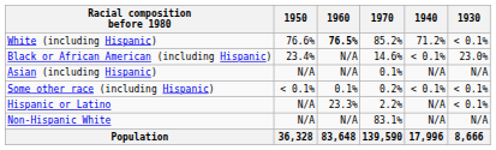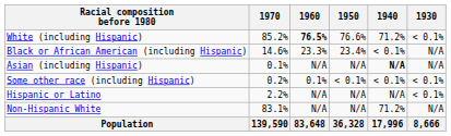 <table class="wikitable collapsible collapsed" style="font-size: 90%; text-align: right;">
 <tr>
 <th>Racial composition<br>before 1980  </th>
+<th style="width: 4em;">1970</th>
+<th style="width: 4em;">1960</th>
 <th style="width: 4em;">1950</th>
-<th style="width: 4em;">1960</th>
-<th style="width: 4em;">1970</th>
 <th style="width: 4em;">1940</th>
 <th style="width: 4em;">1930</th>
 </tr>
 <tr>
 <td align="left"><a href='#'>White</a> (including <a href='#'>Hispanic</a>)</td>
+<td>85.2%</td>
+<td><strong>76.5%</strong></td>
 <td>76.6%</td>
-<td><strong>76.5%</strong></td>
-<td>85.2%</td>
 <td>71.2%</td>
 <td>< 0.1%</td>
 </tr>
 <tr>
 <td align="left"><a href='#'>Black or African American</a> (including <a href='#'>Hispanic</a>)</td>
+<td>14.6%</td>
+<td>23.3%</td>
 <td>23.4%</td>
+<td>< 0.1%</td>
 <td>N/A</td>
-<td>14.6%</td>
-<td>< 0.1%</td>
-<td>23.0%</td>
 </tr>
 <tr>
 <td align="left"><a href='#'>Asian</a>  (including <a href='#'>Hispanic</a>)</td>
+<td>0.1%</td>
 <td>N/A</td>
 <td>N/A</td>
-<td>0.1%</td>
-<td>N/A</td>
+<td><strong>N/A</strong></td>
 <td>N/A</td>
 </tr>
 <tr>
 <td align="left"><a href='#'>Some other race</a> (including <a href='#'>Hispanic</a>)</td>
+<td>0.2%</td>
+<td>0.1%</td>
 <td>< 0.1%</td>
-<td>0.1%</td>
-<td>0.2%</td>
 <td>< 0.1%</td>
 <td>< 0.1%</td>
 </tr>
 <tr>
 <td align="left"><a href='#'>Hispanic or Latino</a></td>
+<td>2.2%</td>
 <td>N/A</td>
-<td>23.3%</td>
-<td>2.2%</td>
+<td>N/A</td>
 <td>N/A</td>
 <td>< 0.1%</td>
 </tr>
 <tr>
 <td align="left"><a href='#'>Non-Hispanic White</a></td>
+<td>83.1%</td>
 <td>N/A</td>
 <td>N/A</td>
-<td>83.1%</td>
-<td>N/A</td>
+<td>71.2%</td>
 <td>N/A</td>
 </tr>
 <tr>
 <th align="left">Population</th>
+<th>139,590</th>
+<th>83,648</th>
 <th>36,328</th>
-<th>83,648</th>
-<th>139,590</th>
 <th>17,996</th>
 <th>8,666</th>
 </tr>
 </table>
